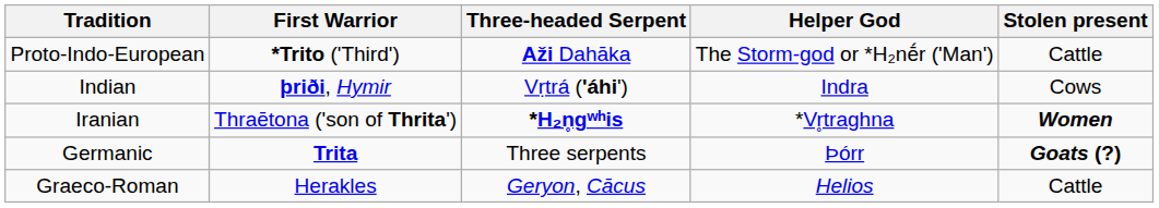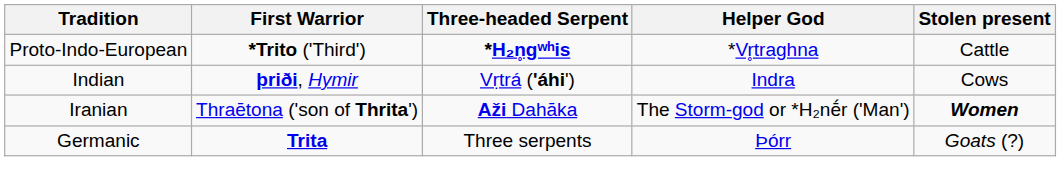 <table class="wikitable" style="text-align: center; margin-left: auto; margin-right: auto; border: none;">
 <tr>
 <th>Tradition</th>
 <th>First Warrior</th>
 <th>Three-headed Serpent</th>
 <th>Helper God</th>
 <th>Stolen present</th>
 </tr>
 <tr>
 <td>Proto-Indo-European</td>
 <td><strong>*Trito</strong> ('Third')</td>
-<td><a href='#'><strong>Aži</strong> Dahāka</a></td>
-<td>The <a href='#'>Storm-god</a> or *H₂nḗr ('Man')</td>
+<td><strong>*<a href='#'>H₂n̥gʷʰis</a></strong></td>
+<td>*<a href='#'>Vr̥traghna</a></td>
 <td>Cattle</td>
 </tr>
 <tr>
 <td>Indian</td>
 <td><strong><a href='#'>þriði</a></strong>, <em><a href='#'>Hymir</a></em></td>
 <td><a href='#'>Vṛtrá</a> (<strong>'áhi</strong>')</td>
 <td><a href='#'>Indra</a></td>
 <td>Cows</td>
 </tr>
 <tr>
 <td>Iranian</td>
 <td><a href='#'>Thraētona</a> ('son of <strong>Thrita</strong>')</td>
-<td><strong>*<a href='#'>H₂n̥gʷʰis</a></strong></td>
-<td>*<a href='#'>Vr̥traghna</a></td>
+<td><a href='#'><strong>Aži</strong> Dahāka</a></td>
+<td>The <a href='#'>Storm-god</a> or *H₂nḗr ('Man')</td>
 <td><strong><em>Women</em></strong></td>
 </tr>
 <tr>
 <td>Germanic</td>
 <td><strong><a href='#'>Trita</a></strong></td>
 <td>Three serpents</td>
 <td><a href='#'>Þórr</a></td>
-<td><strong><em>Goats</em> (?)</strong></td>
-</tr>
-<tr>
-<td>Graeco-Roman</td>
-<td><a href='#'>Herakles</a></td>
-<td><em><a href='#'>Geryon</a></em>, <a href='#'><em>Cācus</em></a></td>
-<td><em><a href='#'>Helios</a></em></td>
-<td>Cattle</td>
+<td><em>Goats</em> (?)</td>
 </tr>
 </table>
